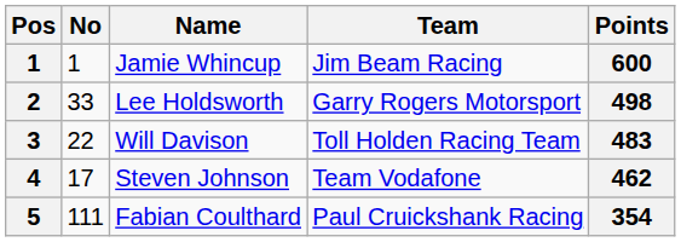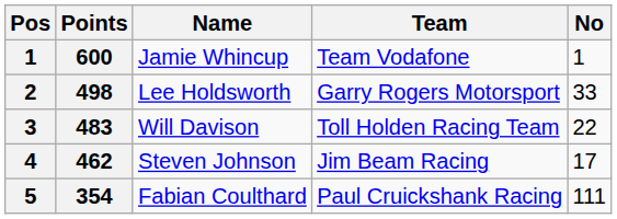 <table class="wikitable" style="font-size: 95%;">
 <tr>
 <th>Pos</th>
-<th>No</th>
+<th>Points</th>
 <th>Name</th>
 <th>Team</th>
-<th>Points</th>
+<th>No</th>
 </tr>
 <tr>
 <th>1</th>
+<th>600</th>
+<td> <a href='#'>Jamie Whincup</a></td>
+<td><a href='#'>Team Vodafone</a></td>
 <td>1</td>
-<td> <a href='#'>Jamie Whincup</a></td>
-<td><a href='#'>Jim Beam Racing</a></td>
-<th>600</th>
 </tr>
 <tr>
 <th>2</th>
-<td>33</td>
+<th>498</th>
 <td> <a href='#'>Lee Holdsworth</a></td>
 <td><a href='#'>Garry Rogers Motorsport</a></td>
-<th>498</th>
+<td>33</td>
 </tr>
 <tr>
 <th>3</th>
-<td>22</td>
+<th>483</th>
 <td> <a href='#'>Will Davison</a></td>
 <td><a href='#'>Toll Holden Racing Team</a></td>
-<th>483</th>
+<td>22</td>
 </tr>
 <tr>
 <th>4</th>
+<th>462</th>
+<td> <a href='#'>Steven Johnson</a></td>
+<td><a href='#'>Jim Beam Racing</a></td>
 <td>17</td>
-<td> <a href='#'>Steven Johnson</a></td>
-<td><a href='#'>Team Vodafone</a></td>
-<th>462</th>
 </tr>
 <tr>
 <th>5</th>
-<td>111</td>
+<th>354</th>
 <td> <a href='#'>Fabian Coulthard</a></td>
 <td><a href='#'>Paul Cruickshank Racing</a></td>
-<th>354</th>
+<td>111</td>
 </tr>
 </table>
